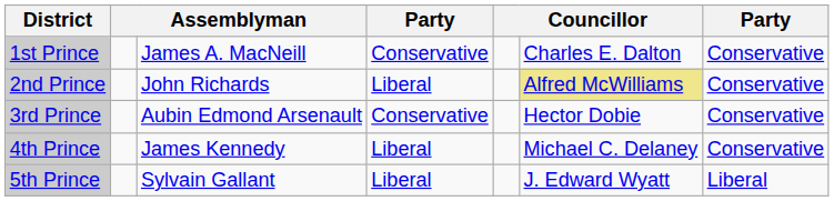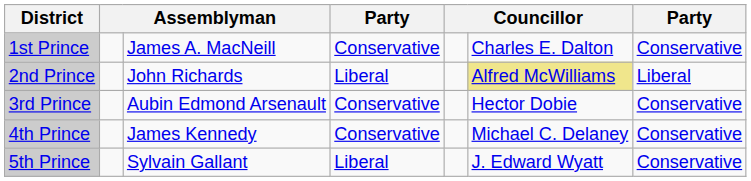 <table class="wikitable">
 <tr>
 <th>District</th>
 <th colspan="2">Assemblyman</th>
 <th>Party</th>
 <th colspan="2">Councillor</th>
 <th>Party</th>
 </tr>
 <tr>
 <td bgcolor="CCCCCC"><a href='#'>1st Prince</a></td>
 <td>   </td>
 <td><a href='#'>James A. MacNeill</a></td>
 <td><a href='#'>Conservative</a></td>
 <td>   </td>
 <td><a href='#'>Charles E. Dalton</a></td>
 <td><a href='#'>Conservative</a></td>
 </tr>
 <tr>
 <td bgcolor="CCCCCC"><a href='#'>2nd Prince</a></td>
 <td>   </td>
 <td><a href='#'>John Richards</a></td>
 <td><a href='#'>Liberal</a></td>
 <td>   </td>
 <td style="background: khaki;"><a href='#'>Alfred McWilliams</a></td>
-<td><a href='#'>Conservative</a></td>
+<td><a href='#'>Liberal</a></td>
 </tr>
 <tr>
 <td bgcolor="CCCCCC"><a href='#'>3rd Prince</a></td>
 <td>   </td>
 <td><a href='#'>Aubin Edmond Arsenault</a></td>
 <td><a href='#'>Conservative</a></td>
 <td>   </td>
 <td><a href='#'>Hector Dobie</a></td>
 <td><a href='#'>Conservative</a></td>
 </tr>
 <tr>
 <td bgcolor="CCCCCC"><a href='#'>4th Prince</a></td>
 <td>   </td>
 <td><a href='#'>James Kennedy</a></td>
-<td><a href='#'>Liberal</a></td>
+<td><a href='#'>Conservative</a></td>
 <td>    <br></td>
 <td><a href='#'>Michael C. Delaney</a></td>
 <td><a href='#'>Conservative</a></td>
 </tr>
 <tr>
 <td bgcolor="CCCCCC"><a href='#'>5th Prince</a></td>
 <td>   </td>
 <td><a href='#'>Sylvain Gallant</a></td>
 <td><a href='#'>Liberal</a></td>
 <td>   </td>
 <td><a href='#'>J. Edward Wyatt</a></td>
-<td><a href='#'>Liberal</a></td>
+<td><a href='#'>Conservative</a></td>
 </tr>
 </table>
